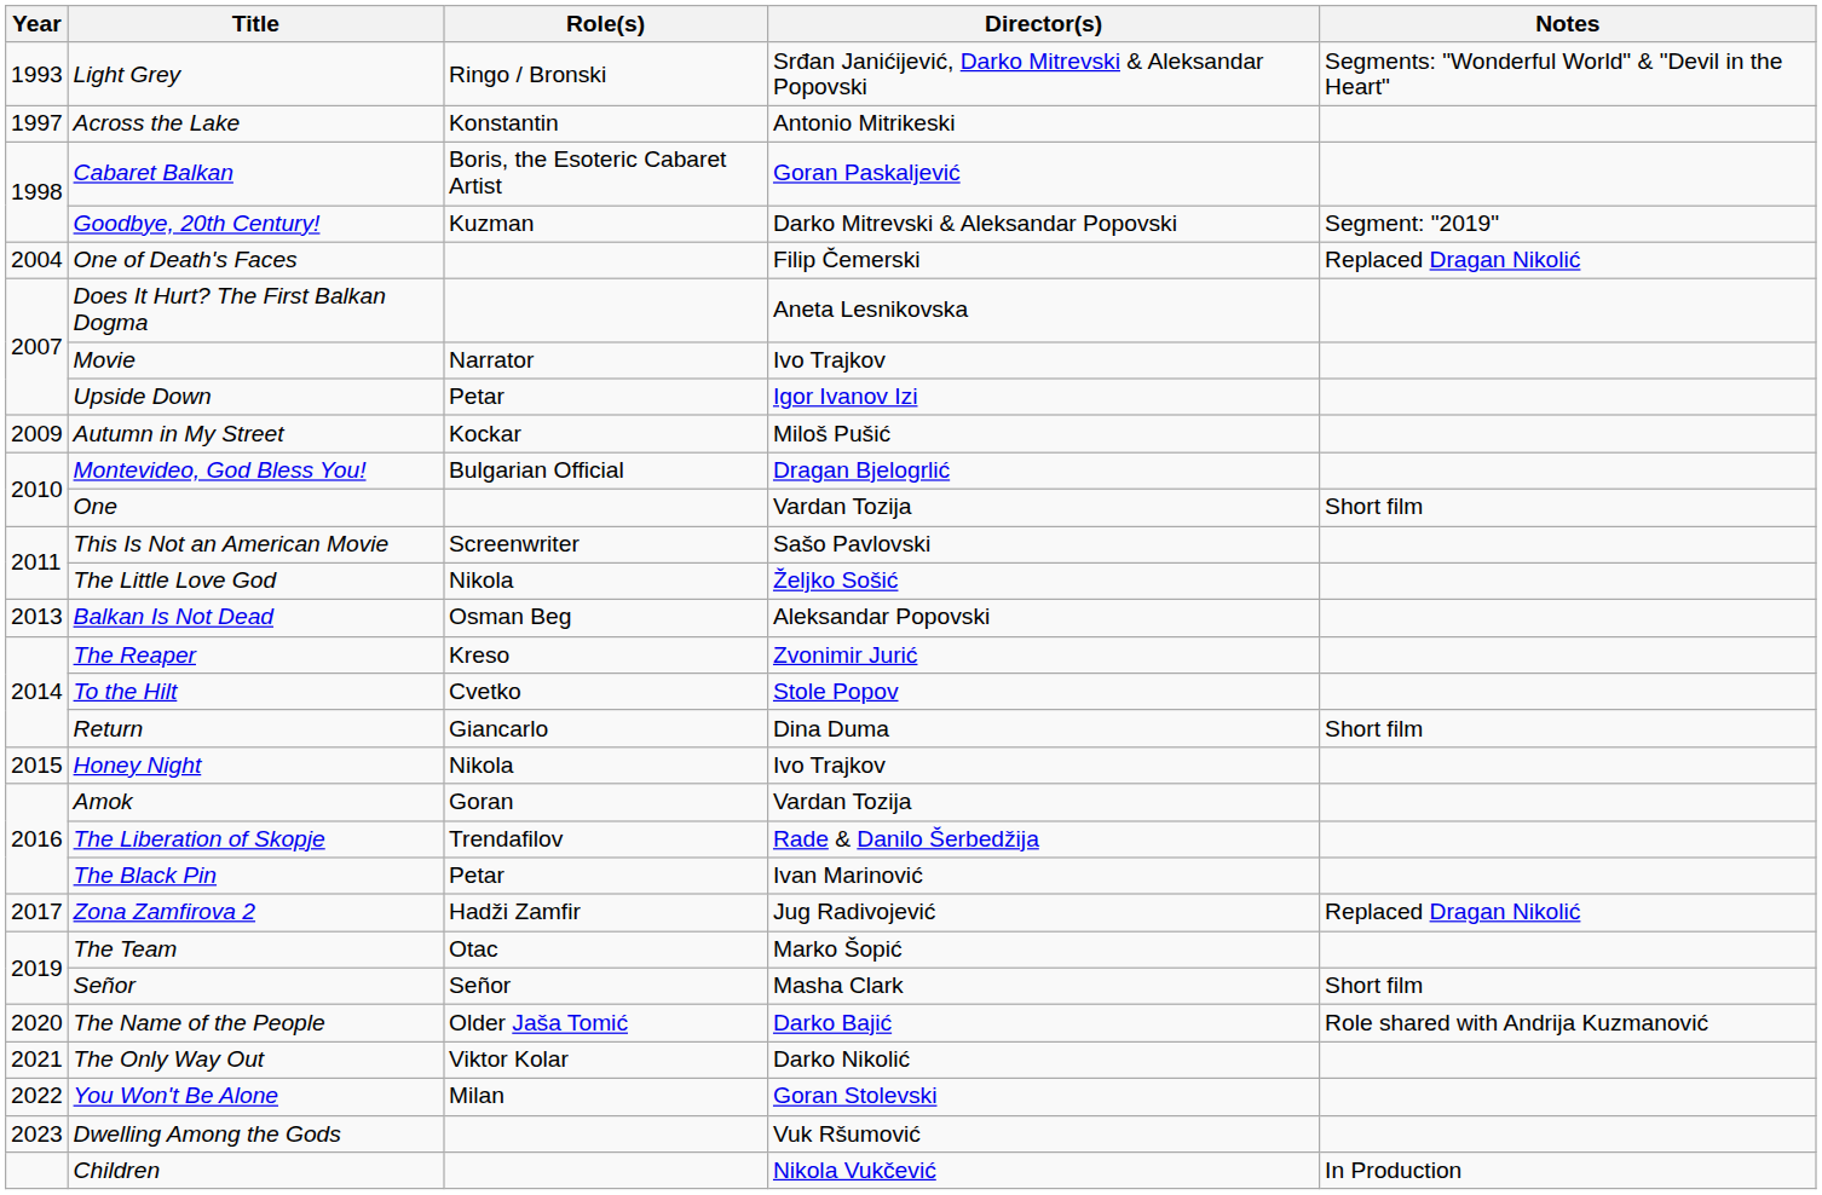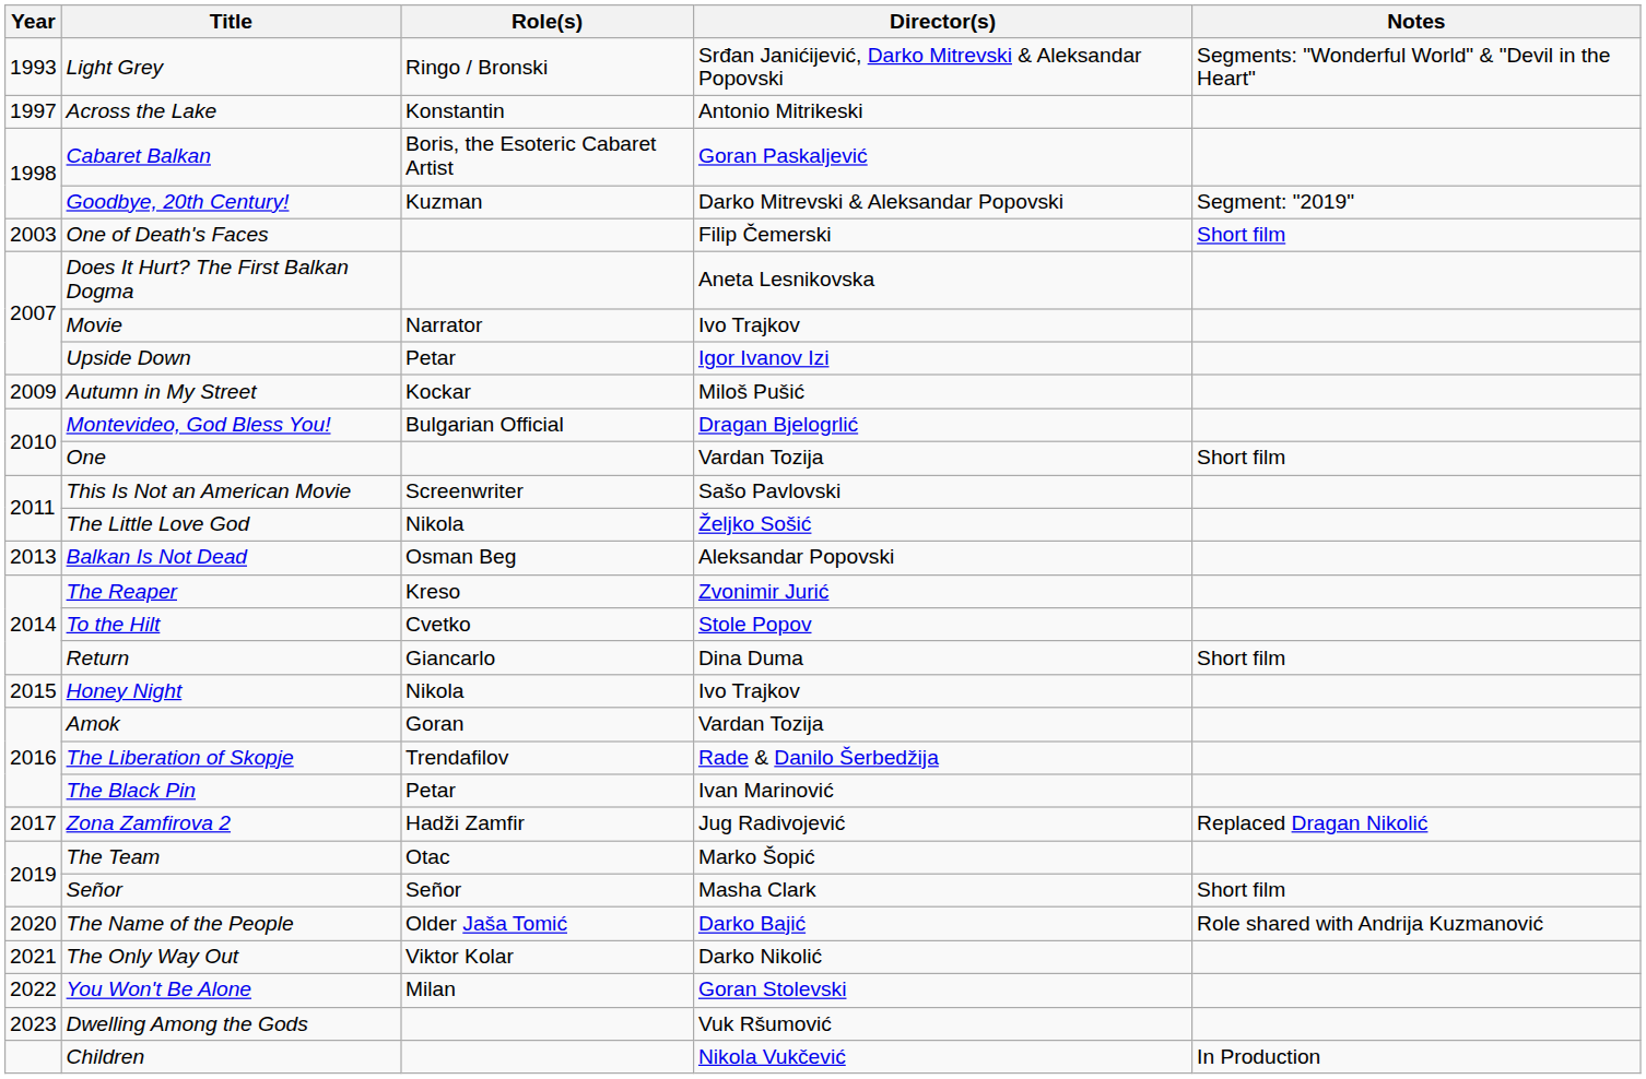 <table class="wikitable sortable">
 <tr>
 <th>Year</th>
 <th>Title</th>
 <th>Role(s)</th>
 <th>Director(s)</th>
 <th class="unsortable">Notes</th>
 </tr>
 <tr>
 <td>1993</td>
 <td><em>Light Grey</em></td>
 <td>Ringo / Bronski</td>
 <td>Srđan Janićijević, <a href='#'>Darko Mitrevski</a> & Aleksandar Popovski</td>
 <td>Segments: "Wonderful World" & "Devil in the Heart"</td>
 </tr>
 <tr>
 <td>1997</td>
 <td><em>Across the Lake</em></td>
 <td>Konstantin</td>
 <td>Antonio Mitrikeski</td>
 <td></td>
 </tr>
 <tr>
 <td rowspan=2>1998</td>
 <td><em><a href='#'>Cabaret Balkan</a></em></td>
 <td>Boris, the Esoteric Cabaret Artist</td>
 <td><a href='#'>Goran Paskaljević</a></td>
 <td></td>
 </tr>
 <tr>
 <td><em><a href='#'>Goodbye, 20th Century!</a></em></td>
 <td>Kuzman</td>
 <td>Darko Mitrevski & Aleksandar Popovski</td>
 <td>Segment: "2019"</td>
 </tr>
 <tr>
-<td>2004</td>
+<td>2003</td>
 <td><em>One of Death's Faces</em></td>
 <td></td>
 <td>Filip Čemerski</td>
-<td>Replaced <a href='#'>Dragan Nikolić</a></td>
+<td><a href='#'>Short film</a></td>
 </tr>
 <tr>
 <td rowspan=3>2007</td>
 <td><em>Does It Hurt? The First Balkan Dogma</em></td>
 <td></td>
 <td>Aneta Lesnikovska</td>
 <td></td>
 </tr>
 <tr>
 <td><em>Movie</em></td>
 <td>Narrator</td>
 <td>Ivo Trajkov</td>
 <td></td>
 </tr>
 <tr>
 <td><em>Upside Down</em></td>
 <td>Petar</td>
 <td><a href='#'>Igor Ivanov Izi</a></td>
 <td></td>
 </tr>
 <tr>
 <td>2009</td>
 <td><em>Autumn in My Street</em></td>
 <td>Kockar</td>
 <td>Miloš Pušić</td>
 <td></td>
 </tr>
 <tr>
 <td rowspan=2>2010</td>
 <td><em><a href='#'>Montevideo, God Bless You!</a></em></td>
 <td>Bulgarian Official</td>
 <td><a href='#'>Dragan Bjelogrlić</a></td>
 <td></td>
 </tr>
 <tr>
 <td><em>One</em></td>
 <td></td>
 <td>Vardan Tozija</td>
 <td>Short film</td>
 </tr>
 <tr>
 <td rowspan=2>2011</td>
 <td><em>This Is Not an American Movie</em></td>
 <td>Screenwriter</td>
 <td>Sašo Pavlovski</td>
 <td></td>
 </tr>
 <tr>
 <td><em>The Little Love God</em></td>
 <td>Nikola</td>
 <td><a href='#'>Željko Sošić</a></td>
 <td></td>
 </tr>
 <tr>
 <td>2013</td>
 <td><em><a href='#'>Balkan Is Not Dead</a></em></td>
 <td>Osman Beg</td>
 <td>Aleksandar Popovski</td>
 <td></td>
 </tr>
 <tr>
 <td rowspan=3>2014</td>
 <td><em><a href='#'>The Reaper</a></em></td>
 <td>Kreso</td>
 <td><a href='#'>Zvonimir Jurić</a></td>
 <td></td>
 </tr>
 <tr>
 <td><em><a href='#'>To the Hilt</a></em></td>
 <td>Cvetko</td>
 <td><a href='#'>Stole Popov</a></td>
 <td></td>
 </tr>
 <tr>
 <td><em>Return</em></td>
 <td>Giancarlo</td>
 <td>Dina Duma</td>
 <td>Short film</td>
 </tr>
 <tr>
 <td>2015</td>
 <td><em><a href='#'>Honey Night</a></em></td>
 <td>Nikola</td>
 <td>Ivo Trajkov</td>
 <td></td>
 </tr>
 <tr>
 <td rowspan=3>2016</td>
 <td><em>Amok</em></td>
 <td>Goran</td>
 <td>Vardan Tozija</td>
 <td></td>
 </tr>
 <tr>
 <td><em><a href='#'>The Liberation of Skopje</a></em></td>
 <td>Trendafilov</td>
 <td><a href='#'>Rade</a> & <a href='#'>Danilo Šerbedžija</a></td>
 <td></td>
 </tr>
 <tr>
 <td><em><a href='#'>The Black Pin</a></em></td>
 <td>Petar</td>
 <td>Ivan Marinović</td>
 <td></td>
 </tr>
 <tr>
 <td>2017</td>
 <td><em><a href='#'>Zona Zamfirova 2</a></em></td>
 <td>Hadži Zamfir</td>
 <td>Jug Radivojević</td>
 <td>Replaced <a href='#'>Dragan Nikolić</a></td>
 </tr>
 <tr>
 <td rowspan=2>2019</td>
 <td><em>The Team</em></td>
 <td>Otac</td>
 <td>Marko Šopić</td>
 <td></td>
 </tr>
 <tr>
 <td><em>Señor</em></td>
 <td>Señor</td>
 <td>Masha Clark</td>
 <td>Short film</td>
 </tr>
 <tr>
 <td>2020</td>
 <td><em>The Name of the People</em></td>
 <td>Older <a href='#'>Jaša Tomić</a></td>
 <td><a href='#'>Darko Bajić</a></td>
 <td>Role shared with Andrija Kuzmanović</td>
 </tr>
 <tr>
 <td>2021</td>
 <td><em>The Only Way Out</em></td>
 <td>Viktor Kolar</td>
 <td>Darko Nikolić</td>
 <td></td>
 </tr>
 <tr>
 <td>2022</td>
 <td><em><a href='#'>You Won't Be Alone</a></em></td>
 <td>Milan</td>
 <td><a href='#'>Goran Stolevski</a></td>
 <td></td>
 </tr>
 <tr>
 <td>2023</td>
 <td><em>Dwelling Among the Gods</em></td>
 <td></td>
 <td>Vuk Ršumović</td>
 <td></td>
 </tr>
 <tr>
 <td></td>
 <td><em>Children</em></td>
 <td></td>
 <td><a href='#'>Nikola Vukčević</a></td>
 <td>In Production</td>
 </tr>
 </table>
